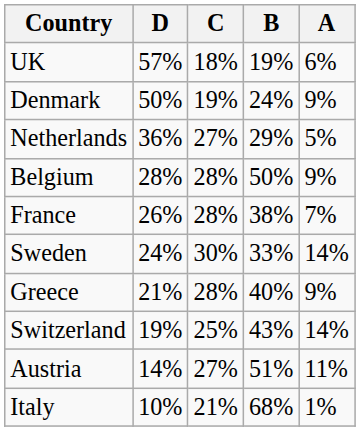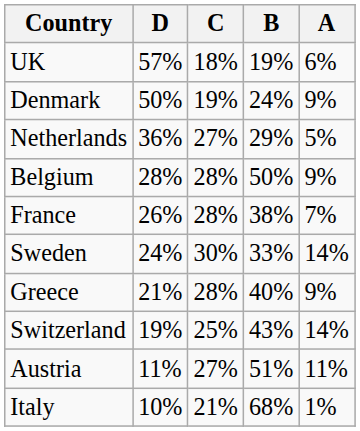 <table class="wikitable sortable">
 <tr>
 <th>Country</th>
 <th>D</th>
 <th>C</th>
 <th>B</th>
 <th>A</th>
 </tr>
 <tr>
 <td>UK</td>
 <td>57%</td>
 <td>18%</td>
 <td>19%</td>
 <td>6%</td>
 </tr>
 <tr>
 <td>Denmark</td>
 <td>50%</td>
 <td>19%</td>
 <td>24%</td>
 <td>9%</td>
 </tr>
 <tr>
 <td>Netherlands</td>
 <td>36%</td>
 <td>27%</td>
 <td>29%</td>
 <td>5%</td>
 </tr>
 <tr>
 <td>Belgium</td>
 <td>28%</td>
 <td>28%</td>
 <td>50%</td>
 <td>9%</td>
 </tr>
 <tr>
 <td>France</td>
 <td>26%</td>
 <td>28%</td>
 <td>38%</td>
 <td>7%</td>
 </tr>
 <tr>
 <td>Sweden</td>
 <td>24%</td>
 <td>30%</td>
 <td>33%</td>
 <td>14%</td>
 </tr>
 <tr>
 <td>Greece</td>
 <td>21%</td>
 <td>28%</td>
 <td>40%</td>
 <td>9%</td>
 </tr>
 <tr>
 <td>Switzerland</td>
 <td>19%</td>
 <td>25%</td>
 <td>43%</td>
 <td>14%</td>
 </tr>
 <tr>
 <td>Austria</td>
-<td>14%</td>
+<td>11%</td>
 <td>27%</td>
 <td>51%</td>
 <td>11%</td>
 </tr>
 <tr>
 <td>Italy</td>
 <td>10%</td>
 <td>21%</td>
 <td>68%</td>
 <td>1%</td>
 </tr>
 </table>
